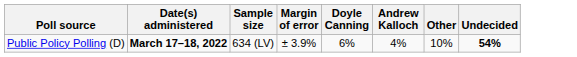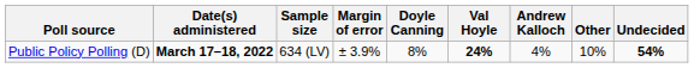 <table class="wikitable" style="font-size:90%;text-align:center;">
 <tr style="vertical-align:bottom;">
 <th>Poll source</th>
 <th>Date(s)<br>administered</th>
 <th>Sample<br>size</th>
 <th>Margin<br>of error</th>
 <th style="width:60px;">Doyle<br>Canning</th>
+<th style="width:60px;">Val<br>Hoyle</th>
 <th style="width:60px;">Andrew<br>Kalloch</th>
 <th>Other</th>
 <th>Undecided</th>
 </tr>
 <tr>
 <td style="text-align:left;"><a href='#'>Public Policy Polling</a> (D)</td>
 <td><strong>March 17–18, 2022</strong></td>
 <td>634 (LV)</td>
 <td>± 3.9%</td>
-<td>6%</td>
+<td>8%</td>
+<td><strong>24%</strong></td>
 <td>4%</td>
 <td>10%</td>
 <td><strong>54%</strong></td>
 </tr>
 </table>
